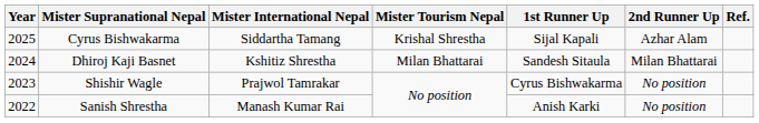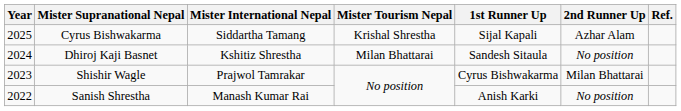 <table class="wikitable" style="font-size: 95%; text-align:center">
 <tr>
 <th>Year</th>
 <th>Mister Supranational Nepal</th>
 <th>Mister International Nepal</th>
 <th>Mister Tourism Nepal</th>
 <th>1st Runner Up</th>
 <th>2nd Runner Up</th>
 <th>Ref.</th>
 </tr>
 <tr>
 <td>2025</td>
 <td>Cyrus Bishwakarma</td>
 <td>Siddartha Tamang</td>
 <td>Krishal Shrestha</td>
 <td>Sijal Kapali</td>
 <td>Azhar Alam</td>
 <td></td>
 </tr>
 <tr>
 <td>2024</td>
 <td>Dhiroj Kaji Basnet</td>
 <td>Kshitiz Shrestha</td>
 <td>Milan Bhattarai</td>
 <td>Sandesh Sitaula</td>
-<td>Milan Bhattarai</td>
+<td><em>No position</em></td>
 <td></td>
 </tr>
 <tr>
 <td>2023</td>
 <td>Shishir Wagle</td>
 <td>Prajwol Tamrakar</td>
 <td rowspan="2"><em>No position</em></td>
 <td>Cyrus Bishwakarma</td>
-<td><em>No position</em></td>
+<td>Milan Bhattarai</td>
 <td></td>
 </tr>
 <tr>
 <td>2022</td>
 <td>Sanish Shrestha</td>
 <td>Manash Kumar Rai</td>
 <td>Anish Karki</td>
 <td><em>No position</em></td>
 <td></td>
 </tr>
 </table>
